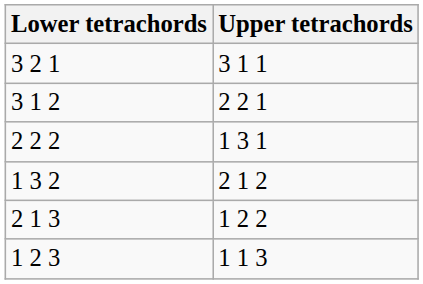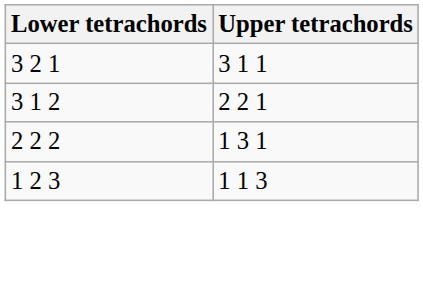 <table class="wikitable" style="margin-left: 4em;">
 <tr>
 <th>Lower tetrachords</th>
 <th>Upper tetrachords</th>
 </tr>
 <tr>
 <td>3 2 1</td>
 <td>3 1 1</td>
 </tr>
 <tr>
 <td>3 1 2</td>
 <td>2 2 1</td>
 </tr>
 <tr>
 <td>2 2 2</td>
 <td>1 3 1</td>
 </tr>
 <tr>
-<td>1 3 2</td>
-<td>2 1 2</td>
-</tr>
-<tr>
-<td>2 1 3</td>
-<td>1 2 2</td>
-</tr>
-<tr>
 <td>1 2 3</td>
 <td>1 1 3</td>
 </tr>
 </table>
